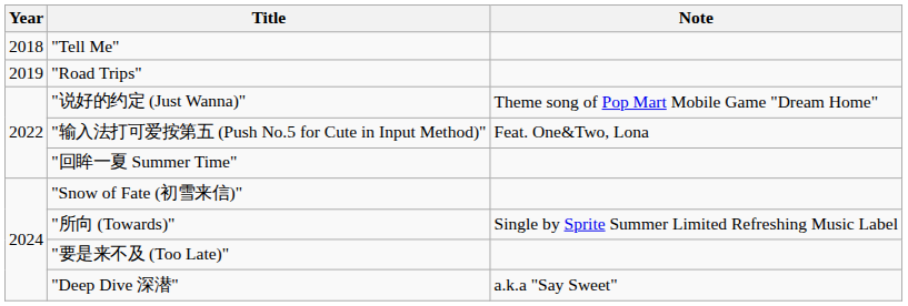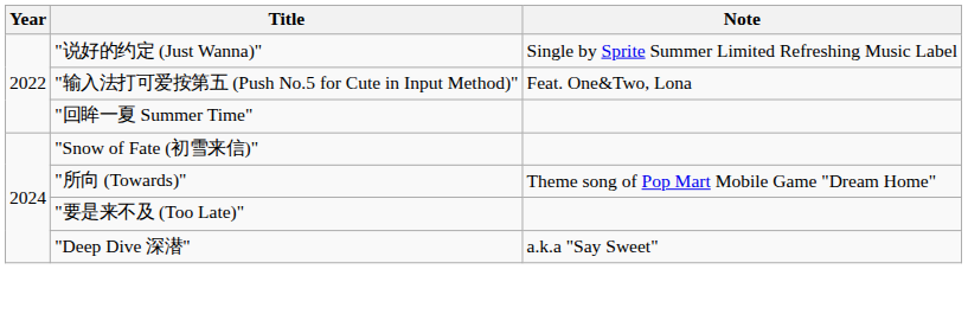 <table class="wikitable">
 <tr>
 <th>Year</th>
 <th>Title</th>
 <th>Note</th>
 </tr>
 <tr>
-<td>2018</td>
-<td>"Tell Me"</td>
-<td></td>
-</tr>
-<tr>
-<td>2019</td>
-<td>"Road Trips"</td>
-<td></td>
-</tr>
-<tr>
 <td rowspan="3">2022</td>
 <td>"说好的约定 (Just Wanna)"</td>
-<td>Theme song of <a href='#'>Pop Mart</a> Mobile Game "Dream Home"</td>
+<td>Single by <a href='#'>Sprite</a> Summer Limited Refreshing Music Label</td>
 </tr>
 <tr>
 <td>"输入法打可爱按第五 (Push No.5 for Cute in Input Method)"</td>
 <td>Feat. One&Two, Lona</td>
 </tr>
 <tr>
 <td>"回眸一夏 Summer Time"</td>
 <td></td>
 </tr>
 <tr>
 <td rowspan="4">2024</td>
 <td>"Snow of Fate (初雪来信)"</td>
 <td></td>
 </tr>
 <tr>
 <td>"所向 (Towards)"</td>
-<td>Single by <a href='#'>Sprite</a> Summer Limited Refreshing Music Label</td>
+<td>Theme song of <a href='#'>Pop Mart</a> Mobile Game "Dream Home"</td>
 </tr>
 <tr>
 <td>"要是来不及 (Too Late)"</td>
 <td></td>
 </tr>
 <tr>
 <td>"Deep Dive 深潜"</td>
 <td>a.k.a "Say Sweet"</td>
 </tr>
 </table>
